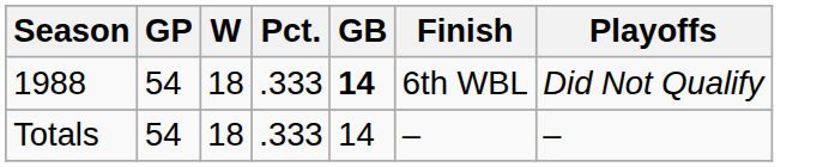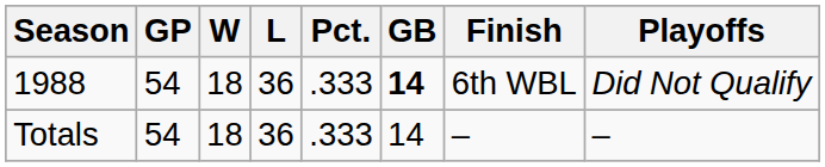 <table class="wikitable">
 <tr>
 <th>Season</th>
 <th>GP</th>
 <th>W</th>
+<th>L</th>
 <th>Pct.</th>
 <th>GB</th>
 <th>Finish</th>
 <th>Playoffs</th>
 </tr>
 <tr>
 <td>1988</td>
 <td>54</td>
 <td>18</td>
+<td>36</td>
 <td>.333</td>
 <td><strong>14</strong></td>
 <td>6th WBL</td>
 <td><em>Did Not Qualify</em></td>
 </tr>
 <tr>
 <td>Totals</td>
 <td>54</td>
 <td>18</td>
+<td>36</td>
 <td>.333</td>
 <td>14</td>
 <td>–</td>
 <td>–</td>
 </tr>
 </table>
